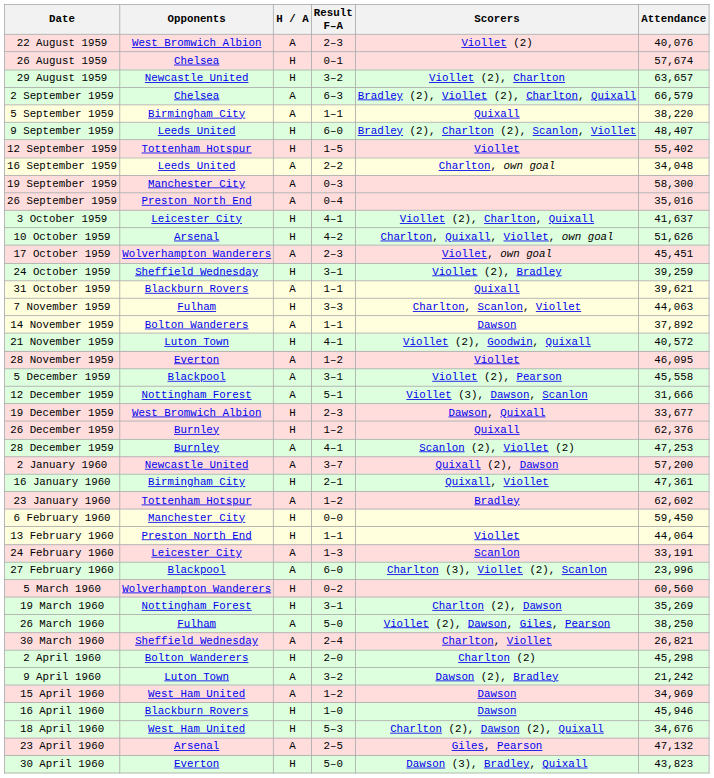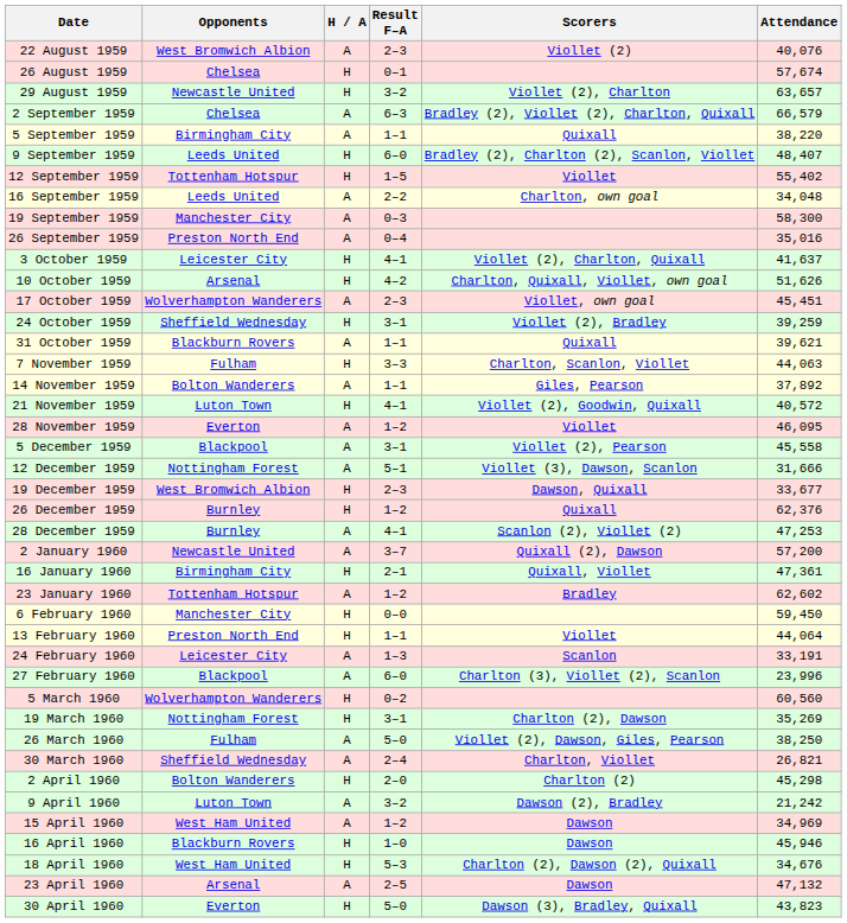 <table class="wikitable" style="text-align:center">
 <tr>
 <th>Date</th>
 <th>Opponents</th>
 <th>H / A</th>
 <th>Result<br>F–A</th>
 <th>Scorers</th>
 <th>Attendance</th>
 </tr>
 <tr bgcolor="#ffdddd">
 <td>22 August 1959</td>
 <td><a href='#'>West Bromwich Albion</a></td>
 <td>A</td>
 <td>2–3</td>
 <td><a href='#'>Viollet</a> (2)</td>
 <td>40,076</td>
 </tr>
 <tr bgcolor="#ffdddd">
 <td>26 August 1959</td>
 <td><a href='#'>Chelsea</a></td>
 <td>H</td>
 <td>0–1</td>
 <td></td>
 <td>57,674</td>
 </tr>
 <tr bgcolor="#ddffdd">
 <td>29 August 1959</td>
 <td><a href='#'>Newcastle United</a></td>
 <td>H</td>
 <td>3–2</td>
 <td><a href='#'>Viollet</a> (2), <a href='#'>Charlton</a></td>
 <td>63,657</td>
 </tr>
 <tr bgcolor="#ddffdd">
 <td>2 September 1959</td>
 <td><a href='#'>Chelsea</a></td>
 <td>A</td>
 <td>6–3</td>
 <td><a href='#'>Bradley</a> (2), <a href='#'>Viollet</a> (2), <a href='#'>Charlton</a>, <a href='#'>Quixall</a></td>
 <td>66,579</td>
 </tr>
 <tr bgcolor="#ffffdd">
 <td>5 September 1959</td>
 <td><a href='#'>Birmingham City</a></td>
 <td>A</td>
 <td>1–1</td>
 <td><a href='#'>Quixall</a></td>
 <td>38,220</td>
 </tr>
 <tr bgcolor="#ddffdd">
 <td>9 September 1959</td>
 <td><a href='#'>Leeds United</a></td>
 <td>H</td>
 <td>6–0</td>
 <td><a href='#'>Bradley</a> (2), <a href='#'>Charlton</a> (2), <a href='#'>Scanlon</a>, <a href='#'>Viollet</a></td>
 <td>48,407</td>
 </tr>
 <tr bgcolor="#ffdddd">
 <td>12 September 1959</td>
 <td><a href='#'>Tottenham Hotspur</a></td>
 <td>H</td>
 <td>1–5</td>
 <td><a href='#'>Viollet</a></td>
 <td>55,402</td>
 </tr>
 <tr bgcolor="#ffffdd">
 <td>16 September 1959</td>
 <td><a href='#'>Leeds United</a></td>
 <td>A</td>
 <td>2–2</td>
 <td><a href='#'>Charlton</a>, <em>own goal</em></td>
 <td>34,048</td>
 </tr>
 <tr bgcolor="#ffdddd">
 <td>19 September 1959</td>
 <td><a href='#'>Manchester City</a></td>
 <td>A</td>
 <td>0–3</td>
 <td></td>
 <td>58,300</td>
 </tr>
 <tr bgcolor="#ffdddd">
 <td>26 September 1959</td>
 <td><a href='#'>Preston North End</a></td>
 <td>A</td>
 <td>0–4</td>
 <td></td>
 <td>35,016</td>
 </tr>
 <tr bgcolor="#ddffdd">
 <td>3 October 1959</td>
 <td><a href='#'>Leicester City</a></td>
 <td>H</td>
 <td>4–1</td>
 <td><a href='#'>Viollet</a> (2), <a href='#'>Charlton</a>, <a href='#'>Quixall</a></td>
 <td>41,637</td>
 </tr>
 <tr bgcolor="#ddffdd">
 <td>10 October 1959</td>
 <td><a href='#'>Arsenal</a></td>
 <td>H</td>
 <td>4–2</td>
 <td><a href='#'>Charlton</a>, <a href='#'>Quixall</a>, <a href='#'>Viollet</a>, <em>own goal</em></td>
 <td>51,626</td>
 </tr>
 <tr bgcolor="#ffdddd">
 <td>17 October 1959</td>
 <td><a href='#'>Wolverhampton Wanderers</a></td>
 <td>A</td>
 <td>2–3</td>
 <td><a href='#'>Viollet</a>, <em>own goal</em></td>
 <td>45,451</td>
 </tr>
 <tr bgcolor="#ddffdd">
 <td>24 October 1959</td>
 <td><a href='#'>Sheffield Wednesday</a></td>
 <td>H</td>
 <td>3–1</td>
 <td><a href='#'>Viollet</a> (2), <a href='#'>Bradley</a></td>
 <td>39,259</td>
 </tr>
 <tr bgcolor="#ffffdd">
 <td>31 October 1959</td>
 <td><a href='#'>Blackburn Rovers</a></td>
 <td>A</td>
 <td>1–1</td>
 <td><a href='#'>Quixall</a></td>
 <td>39,621</td>
 </tr>
 <tr bgcolor="#ffffdd">
 <td>7 November 1959</td>
 <td><a href='#'>Fulham</a></td>
 <td>H</td>
 <td>3–3</td>
 <td><a href='#'>Charlton</a>, <a href='#'>Scanlon</a>, <a href='#'>Viollet</a></td>
 <td>44,063</td>
 </tr>
 <tr bgcolor="#ffffdd">
 <td>14 November 1959</td>
 <td><a href='#'>Bolton Wanderers</a></td>
 <td>A</td>
 <td>1–1</td>
-<td><a href='#'>Dawson</a></td>
+<td><a href='#'>Giles</a>, <a href='#'>Pearson</a></td>
 <td>37,892</td>
 </tr>
 <tr bgcolor="#ddffdd">
 <td>21 November 1959</td>
 <td><a href='#'>Luton Town</a></td>
 <td>H</td>
 <td>4–1</td>
 <td><a href='#'>Viollet</a> (2), <a href='#'>Goodwin</a>, <a href='#'>Quixall</a></td>
 <td>40,572</td>
 </tr>
 <tr bgcolor="#ffdddd">
 <td>28 November 1959</td>
 <td><a href='#'>Everton</a></td>
 <td>A</td>
 <td>1–2</td>
 <td><a href='#'>Viollet</a></td>
 <td>46,095</td>
 </tr>
 <tr bgcolor="#ddffdd">
 <td>5 December 1959</td>
 <td><a href='#'>Blackpool</a></td>
 <td>A</td>
 <td>3–1</td>
 <td><a href='#'>Viollet</a> (2), <a href='#'>Pearson</a></td>
 <td>45,558</td>
 </tr>
 <tr bgcolor="#ddffdd">
 <td>12 December 1959</td>
 <td><a href='#'>Nottingham Forest</a></td>
 <td>A</td>
 <td>5–1</td>
 <td><a href='#'>Viollet</a> (3), <a href='#'>Dawson</a>, <a href='#'>Scanlon</a></td>
 <td>31,666</td>
 </tr>
 <tr bgcolor="#ffdddd">
 <td>19 December 1959</td>
 <td><a href='#'>West Bromwich Albion</a></td>
 <td>H</td>
 <td>2–3</td>
 <td><a href='#'>Dawson</a>, <a href='#'>Quixall</a></td>
 <td>33,677</td>
 </tr>
 <tr bgcolor="#ffdddd">
 <td>26 December 1959</td>
 <td><a href='#'>Burnley</a></td>
 <td>H</td>
 <td>1–2</td>
 <td><a href='#'>Quixall</a></td>
 <td>62,376</td>
 </tr>
 <tr bgcolor="#ddffdd">
 <td>28 December 1959</td>
 <td><a href='#'>Burnley</a></td>
 <td>A</td>
 <td>4–1</td>
 <td><a href='#'>Scanlon</a> (2), <a href='#'>Viollet</a> (2)</td>
 <td>47,253</td>
 </tr>
 <tr bgcolor="#ffdddd">
 <td>2 January 1960</td>
 <td><a href='#'>Newcastle United</a></td>
 <td>A</td>
 <td>3–7</td>
 <td><a href='#'>Quixall</a> (2), <a href='#'>Dawson</a></td>
 <td>57,200</td>
 </tr>
 <tr bgcolor="#ddffdd">
 <td>16 January 1960</td>
 <td><a href='#'>Birmingham City</a></td>
 <td>H</td>
 <td>2–1</td>
 <td><a href='#'>Quixall</a>, <a href='#'>Viollet</a></td>
 <td>47,361</td>
 </tr>
 <tr bgcolor="#ffdddd">
 <td>23 January 1960</td>
 <td><a href='#'>Tottenham Hotspur</a></td>
 <td>A</td>
 <td>1–2</td>
 <td><a href='#'>Bradley</a></td>
 <td>62,602</td>
 </tr>
 <tr bgcolor="#ffffdd">
 <td>6 February 1960</td>
 <td><a href='#'>Manchester City</a></td>
 <td>H</td>
 <td>0–0</td>
 <td></td>
 <td>59,450</td>
 </tr>
 <tr bgcolor="#ffffdd">
 <td>13 February 1960</td>
 <td><a href='#'>Preston North End</a></td>
 <td>H</td>
 <td>1–1</td>
 <td><a href='#'>Viollet</a></td>
 <td>44,064</td>
 </tr>
 <tr bgcolor="#ffdddd">
 <td>24 February 1960</td>
 <td><a href='#'>Leicester City</a></td>
 <td>A</td>
 <td>1–3</td>
 <td><a href='#'>Scanlon</a></td>
 <td>33,191</td>
 </tr>
 <tr bgcolor="#ddffdd">
 <td>27 February 1960</td>
 <td><a href='#'>Blackpool</a></td>
 <td>A</td>
 <td>6–0</td>
 <td><a href='#'>Charlton</a> (3), <a href='#'>Viollet</a> (2), <a href='#'>Scanlon</a></td>
 <td>23,996</td>
 </tr>
 <tr bgcolor="#ffdddd">
 <td>5 March 1960</td>
 <td><a href='#'>Wolverhampton Wanderers</a></td>
 <td>H</td>
 <td>0–2</td>
 <td></td>
 <td>60,560</td>
 </tr>
 <tr bgcolor="#ddffdd">
 <td>19 March 1960</td>
 <td><a href='#'>Nottingham Forest</a></td>
 <td>H</td>
 <td>3–1</td>
 <td><a href='#'>Charlton</a> (2), <a href='#'>Dawson</a></td>
 <td>35,269</td>
 </tr>
 <tr bgcolor="#ddffdd">
 <td>26 March 1960</td>
 <td><a href='#'>Fulham</a></td>
 <td>A</td>
 <td>5–0</td>
 <td><a href='#'>Viollet</a> (2), <a href='#'>Dawson</a>, <a href='#'>Giles</a>, <a href='#'>Pearson</a></td>
 <td>38,250</td>
 </tr>
 <tr bgcolor="#ffdddd">
 <td>30 March 1960</td>
 <td><a href='#'>Sheffield Wednesday</a></td>
 <td>A</td>
 <td>2–4</td>
 <td><a href='#'>Charlton</a>, <a href='#'>Viollet</a></td>
 <td>26,821</td>
 </tr>
 <tr bgcolor="#ddffdd">
 <td>2 April 1960</td>
 <td><a href='#'>Bolton Wanderers</a></td>
 <td>H</td>
 <td>2–0</td>
 <td><a href='#'>Charlton</a> (2)</td>
 <td>45,298</td>
 </tr>
 <tr bgcolor="#ddffdd">
 <td>9 April 1960</td>
 <td><a href='#'>Luton Town</a></td>
 <td>A</td>
 <td>3–2</td>
 <td><a href='#'>Dawson</a> (2), <a href='#'>Bradley</a></td>
 <td>21,242</td>
 </tr>
 <tr bgcolor="#ffdddd">
 <td>15 April 1960</td>
 <td><a href='#'>West Ham United</a></td>
 <td>A</td>
 <td>1–2</td>
 <td><a href='#'>Dawson</a></td>
 <td>34,969</td>
 </tr>
 <tr bgcolor="#ddffdd">
 <td>16 April 1960</td>
 <td><a href='#'>Blackburn Rovers</a></td>
 <td>H</td>
 <td>1–0</td>
 <td><a href='#'>Dawson</a></td>
 <td>45,946</td>
 </tr>
 <tr bgcolor="#ddffdd">
 <td>18 April 1960</td>
 <td><a href='#'>West Ham United</a></td>
 <td>H</td>
 <td>5–3</td>
 <td><a href='#'>Charlton</a> (2), <a href='#'>Dawson</a> (2), <a href='#'>Quixall</a></td>
 <td>34,676</td>
 </tr>
 <tr bgcolor="#ffdddd">
 <td>23 April 1960</td>
 <td><a href='#'>Arsenal</a></td>
 <td>A</td>
 <td>2–5</td>
-<td><a href='#'>Giles</a>, <a href='#'>Pearson</a></td>
+<td><a href='#'>Dawson</a></td>
 <td>47,132</td>
 </tr>
 <tr bgcolor="#ddffdd">
 <td>30 April 1960</td>
 <td><a href='#'>Everton</a></td>
 <td>H</td>
 <td>5–0</td>
 <td><a href='#'>Dawson</a> (3), <a href='#'>Bradley</a>, <a href='#'>Quixall</a></td>
 <td>43,823</td>
 </tr>
 </table>
